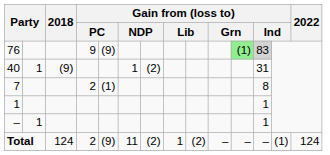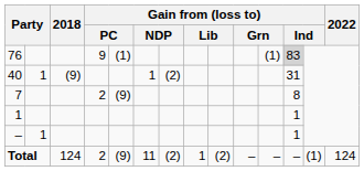 <table class="wikitable" style="text-align:right">
 <tr>
 <th rowspan="2" colspan="2">Party</th>
 <th rowspan="2" style="width:1em;">2018</th>
 <th colspan="10">Gain from (loss to)</th>
 <th rowspan="2" style="width:1em;">2022</th>
 </tr>
 <tr>
 <th colspan="2">PC</th>
 <th colspan="2">NDP</th>
 <th colspan="2">Lib</th>
 <th colspan="2">Grn</th>
 <th colspan="2">Ind</th>
 </tr>
 <tr>
 <td>76</td>
 <td style="width:1.5em;"></td>
 <td style="width:1.5em;"></td>
 <td style="width:1.5em;">9</td>
-<td>(9)</td>
+<td style="width:1.5em;">(1)</td>
 <td style="width:1.5em;"></td>
 <td style="width:1.5em;"></td>
 <td style="width:1.5em;"></td>
 <td style="width:1.5em;"></td>
 <td style="width:1.5em;"></td>
-<td style="background: lightgreen; width:1.5em;">(1)</td>
+<td style="width:1.5em;">(1)</td>
 <td style="background: lightgrey;">83</td>
 </tr>
 <tr>
 <td>40</td>
 <td>1</td>
 <td>(9)</td>
 <td></td>
 <td></td>
 <td>1</td>
 <td>(2)</td>
 <td></td>
 <td></td>
 <td></td>
 <td></td>
 <td>31</td>
 </tr>
 <tr>
 <td>7</td>
 <td></td>
 <td></td>
 <td>2</td>
-<td>(1)</td>
+<td>(9)</td>
 <td></td>
 <td></td>
 <td></td>
 <td></td>
 <td></td>
 <td></td>
 <td>8</td>
 </tr>
 <tr>
 <td>1</td>
 <td></td>
 <td></td>
 <td></td>
 <td></td>
 <td></td>
 <td></td>
 <td></td>
 <td></td>
 <td></td>
 <td></td>
 <td>1</td>
 </tr>
 <tr>
 <td>–</td>
 <td>1</td>
 <td></td>
 <td></td>
 <td></td>
 <td></td>
 <td></td>
 <td></td>
 <td></td>
 <td></td>
 <td></td>
 <td>1</td>
 </tr>
 <tr>
 <td colspan="2" style="text-align:left;"><strong>Total</strong></td>
 <td>124</td>
 <td>2</td>
 <td>(9)</td>
 <td>11</td>
 <td>(2)</td>
 <td>1</td>
 <td>(2)</td>
 <td>–</td>
 <td>–</td>
 <td>–</td>
 <td>(1)</td>
 <td>124</td>
 </tr>
 </table>
